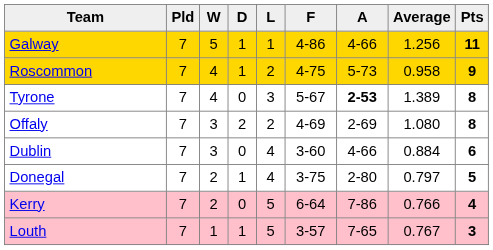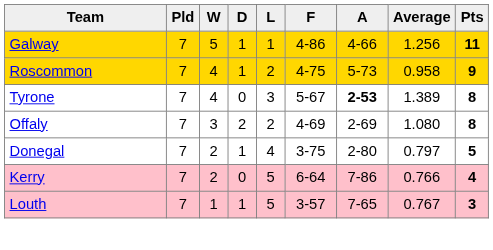 <table style=border-collapse:collapse border=1 cellspacing=0 cellpadding=5>
 <tr align=center bgcolor=#efefef>
 <th width=165>Team</th>
 <th width=20>Pld</th>
 <th width=20>W</th>
 <th width=20>D</th>
 <th width=20>L</th>
 <th width=45>F</th>
 <th width=45>A</th>
 <th width=20>Average</th>
 <th width=20>Pts</th>
 </tr>
 <tr align=center style= "background:gold;">
 <td style="text-align:left"><a href='#'>Galway</a></td>
 <td>7</td>
 <td>5</td>
 <td>1</td>
 <td>1</td>
 <td>4-86</td>
 <td>4-66</td>
 <td>1.256</td>
 <td><strong>11</strong></td>
 </tr>
 <tr align=center style= "background:gold;">
 <td style="text-align:left"><a href='#'>Roscommon</a></td>
 <td>7</td>
 <td>4</td>
 <td>1</td>
 <td>2</td>
 <td>4-75</td>
 <td>5-73</td>
 <td>0.958</td>
 <td><strong>9</strong></td>
 </tr>
 <tr align=center style= "">
 <td style="text-align:left"><a href='#'>Tyrone</a></td>
 <td>7</td>
 <td>4</td>
 <td>0</td>
 <td>3</td>
 <td>5-67</td>
 <td><strong>2-53</strong></td>
 <td>1.389</td>
 <td><strong>8</strong></td>
 </tr>
 <tr align=center style= "">
 <td style="text-align:left"><a href='#'>Offaly</a></td>
 <td>7</td>
 <td>3</td>
 <td>2</td>
 <td>2</td>
 <td>4-69</td>
 <td>2-69</td>
 <td>1.080</td>
 <td><strong>8</strong></td>
 </tr>
 <tr align=center style= "">
-<td style="text-align:left"><a href='#'>Dublin</a></td>
-<td>7</td>
-<td>3</td>
-<td>0</td>
-<td>4</td>
-<td>3-60</td>
-<td>4-66</td>
-<td>0.884</td>
-<td><strong>6</strong></td>
-</tr>
-<tr align=center style= "">
 <td style="text-align:left"><a href='#'>Donegal</a></td>
 <td>7</td>
 <td>2</td>
 <td>1</td>
 <td>4</td>
 <td>3-75</td>
 <td>2-80</td>
 <td>0.797</td>
 <td><strong>5</strong></td>
 </tr>
 <tr align=center style= "background:#FFC0CB">
 <td style="text-align:left"><a href='#'>Kerry</a></td>
 <td>7</td>
 <td>2</td>
 <td>0</td>
 <td>5</td>
 <td>6-64</td>
 <td>7-86</td>
 <td>0.766</td>
 <td><strong>4</strong></td>
 </tr>
 <tr align=center style= "background:#FFC0CB">
 <td style="text-align:left"><a href='#'>Louth</a></td>
 <td>7</td>
 <td>1</td>
 <td>1</td>
 <td>5</td>
 <td>3-57</td>
 <td>7-65</td>
 <td>0.767</td>
 <td><strong>3</strong></td>
 </tr>
 </table>
